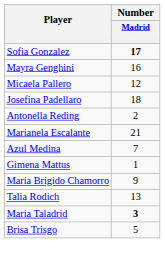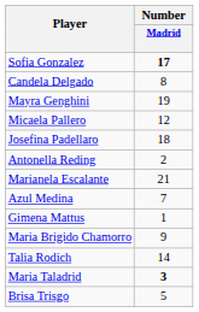 <table class="wikitable sortable" style="text-align:center;">
 <tr>
 <th rowspan="2" style="border-bottom:0px;">Player</th>
 <th>Number</th>
 </tr>
 <tr>
 <th valign="top" style="width:5.2em; border-bottom:0px; padding:2px; font-size:85%;"><a href='#'>Madrid</a></th>
 </tr>
 <tr style="line-height:8px;">
 <th style="border-top:0px;"> </th>
 <th data-sort-type="number" style="border-top:0px;"></th>
 </tr>
 <tr>
 <td align="left"><a href='#'>Sofia Gonzalez</a></td>
 <td><strong>17</strong></td>
 </tr>
 <tr>
+<td align="left"><a href='#'>Candela Delgado</a></td>
+<td>8</td>
+</tr>
+<tr>
 <td align="left"><a href='#'>Mayra Genghini</a></td>
-<td>16</td>
+<td>19</td>
 </tr>
 <tr>
 <td align="left"><a href='#'>Micaela Pallero</a></td>
 <td>12</td>
 </tr>
 <tr>
 <td align="left"><a href='#'>Josefina Padellaro</a></td>
 <td>18</td>
 </tr>
 <tr>
 <td align="left"><a href='#'>Antonella Reding</a></td>
 <td>2</td>
 </tr>
 <tr>
 <td align="left"><a href='#'>Marianela Escalante</a></td>
 <td>21</td>
 </tr>
 <tr>
 <td align="left"><a href='#'>Azul Medina</a></td>
 <td>7</td>
 </tr>
 <tr>
 <td align="left"><a href='#'>Gimena Mattus</a></td>
 <td>1</td>
 </tr>
 <tr>
 <td align="left"><a href='#'>Maria Brigido Chamorro</a></td>
 <td>9</td>
 </tr>
 <tr>
 <td align="left"><a href='#'>Talia Rodich</a></td>
-<td>13</td>
+<td>14</td>
 </tr>
 <tr>
 <td align="left"><a href='#'>Maria Taladrid</a></td>
 <td><strong>3</strong></td>
 </tr>
 <tr>
 <td align="left"><a href='#'>Brisa Trisgo</a></td>
 <td>5</td>
 </tr>
 </table>
